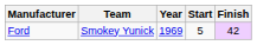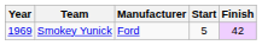 <table class="wikitable" style="font-size: 90%;">
 <tr>
+<th>Year</th>
+<th>Team</th>
 <th>Manufacturer</th>
-<th>Team</th>
-<th>Year</th>
 <th>Start</th>
 <th>Finish</th>
 </tr>
 <tr>
+<td><a href='#'>1969</a></td>
+<td><a href='#'>Smokey Yunick</a></td>
 <td><a href='#'>Ford</a></td>
-<td><a href='#'>Smokey Yunick</a></td>
-<td><a href='#'>1969</a></td>
 <td align=center>5</td>
 <td align=center style="background:#EFCFFF;">42</td>
 </tr>
 </table>
